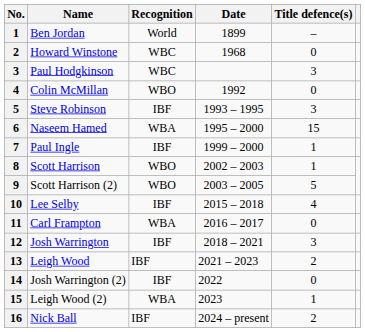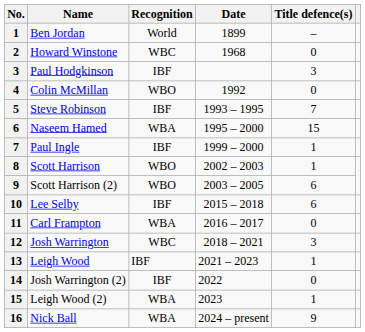 <table class="wikitable sortable">
 <tr>
 <th>No.</th>
 <th>Name</th>
 <th>Recognition</th>
 <th>Date</th>
 <th>Title defence(s)</th>
 <th></th>
 </tr>
 <tr align=center>
 <th>1</th>
 <td align=left><a href='#'>Ben Jordan</a></td>
 <td>World</td>
 <td>1899</td>
 <td>–</td>
 <td></td>
 </tr>
 <tr align=center>
 <th>2</th>
 <td align=left><a href='#'>Howard Winstone</a></td>
 <td>WBC</td>
 <td>1968</td>
 <td>0</td>
 <td></td>
 </tr>
 <tr align=center>
 <th>3</th>
 <td align=left><a href='#'>Paul Hodgkinson</a></td>
-<td>WBC</td>
+<td>IBF</td>
 <td></td>
 <td>3</td>
 <td></td>
 </tr>
 <tr align=center>
 <th>4</th>
 <td align=left><a href='#'>Colin McMillan</a></td>
 <td>WBO</td>
 <td>1992</td>
 <td>0</td>
 <td></td>
 </tr>
 <tr align=center>
 <th>5</th>
 <td align=left><a href='#'>Steve Robinson</a></td>
 <td>IBF</td>
 <td>1993 – 1995</td>
-<td>3</td>
+<td>7</td>
 <td></td>
 </tr>
 <tr align=center>
 <th>6</th>
 <td align=left><a href='#'>Naseem Hamed</a></td>
 <td align="center">WBA</td>
 <td>1995 – 2000</td>
 <td>15</td>
 <td></td>
 </tr>
 <tr align=center>
 <th>7</th>
 <td align=left><a href='#'>Paul Ingle</a></td>
 <td>IBF</td>
 <td>1999 – 2000</td>
 <td>1</td>
 <td></td>
 </tr>
 <tr align=center>
 <th>8</th>
 <td align=left><a href='#'>Scott Harrison</a></td>
 <td>WBO</td>
 <td>2002 – 2003</td>
 <td>1</td>
 <td rowspan="2"></td>
 </tr>
 <tr align=center>
 <th>9</th>
 <td align=left>Scott Harrison (2)</td>
 <td>WBO</td>
 <td>2003 – 2005</td>
-<td>5</td>
+<td>6</td>
 </tr>
 <tr align=center>
 <th>10</th>
 <td align=left><a href='#'>Lee Selby</a></td>
 <td>IBF</td>
 <td>2015 – 2018</td>
-<td>4</td>
+<td>6</td>
 <td></td>
 </tr>
 <tr align=center>
 <th>11</th>
 <td align=left><a href='#'>Carl Frampton</a></td>
 <td>WBA</td>
 <td>2016 – 2017</td>
 <td>0</td>
 <td></td>
 </tr>
 <tr align=center>
 <th>12</th>
 <td align=left><a href='#'>Josh Warrington</a></td>
-<td>IBF</td>
+<td>WBC</td>
 <td>2018 – 2021</td>
 <td>3</td>
 <td></td>
 </tr>
 <tr>
 <th>13</th>
 <td align=left><a href='#'>Leigh Wood</a></td>
 <td>IBF</td>
 <td>2021 – 2023</td>
-<td align=center>2</td>
+<td align=center>1</td>
 <td></td>
 </tr>
 <tr>
 <th>14</th>
 <td align="left">Josh Warrington (2)</td>
 <td align="center">IBF</td>
 <td>2022</td>
 <td align="center">0</td>
 <td></td>
 </tr>
 <tr>
 <th>15</th>
 <td align="left">Leigh Wood (2)</td>
 <td align="center">WBA</td>
 <td>2023</td>
 <td align="center">1</td>
 <td></td>
 </tr>
 <tr>
 <th>16</th>
 <td align="left"><a href='#'>Nick Ball</a></td>
-<td>IBF</td>
+<td align="center">WBA</td>
 <td>2024 – present</td>
-<td align="center">2</td>
+<td align="center">9</td>
 <td></td>
 </tr>
 </table>
